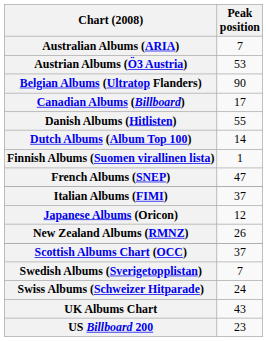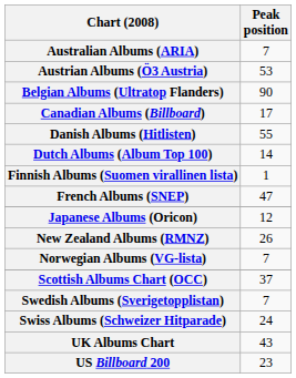 <table class="wikitable sortable plainrowheaders" style="text-align:center">
 <tr>
 <th scope="col">Chart (2008)</th>
 <th scope="col">Peak<br>position</th>
 </tr>
 <tr>
 <th scope="row">Australian Albums (<a href='#'>ARIA</a>)</th>
 <td align="center">7</td>
 </tr>
 <tr>
 <th scope="row">Austrian Albums (<a href='#'>Ö3 Austria</a>)</th>
 <td align="center">53</td>
 </tr>
 <tr>
 <th scope="row"><a href='#'>Belgian Albums</a> (<a href='#'>Ultratop</a> Flanders)</th>
 <td align="center">90</td>
 </tr>
 <tr>
 <th scope="row"><a href='#'>Canadian Albums</a> (<em><a href='#'>Billboard</a></em>)</th>
 <td align="center">17</td>
 </tr>
 <tr>
 <th scope="row">Danish Albums (<a href='#'>Hitlisten</a>)</th>
 <td align="center">55</td>
 </tr>
 <tr>
 <th scope="row"><a href='#'>Dutch Albums</a> (<a href='#'>Album Top 100</a>)</th>
 <td align="center">14</td>
 </tr>
 <tr>
 <th scope="row">Finnish Albums (<a href='#'>Suomen virallinen lista</a>)</th>
 <td align="center">1</td>
 </tr>
 <tr>
 <th scope="row">French Albums (<a href='#'>SNEP</a>)</th>
 <td align="center">47</td>
 </tr>
 <tr>
 </tr>
 <tr>
 </tr>
 <tr>
 </tr>
 <tr>
-<th scope="row">Italian Albums (<a href='#'>FIMI</a>)</th>
-<td align="center">37</td>
-</tr>
-<tr>
 <th scope="row"><a href='#'>Japanese Albums</a> (Oricon)</th>
 <td align="center">12</td>
 </tr>
 <tr>
 <th scope="row">New Zealand Albums (<a href='#'>RMNZ</a>)</th>
 <td align="center">26</td>
+</tr>
+<tr>
+<th scope="row">Norwegian Albums (<a href='#'>VG-lista</a>)</th>
+<td align="center">7</td>
 </tr>
 <tr>
 </tr>
 <tr>
 <th scope="row"><a href='#'>Scottish Albums Chart</a> (<a href='#'>OCC</a>)</th>
 <td align="center">37</td>
 </tr>
 <tr>
 <th scope="row">Swedish Albums (<a href='#'>Sverigetopplistan</a>)</th>
 <td align="center">7</td>
 </tr>
 <tr>
 <th scope="row">Swiss Albums (<a href='#'>Schweizer Hitparade</a>)</th>
 <td align="center">24</td>
 </tr>
 <tr>
 <th scope="row">UK Albums Chart</th>
 <td align="center">43</td>
 </tr>
 <tr>
 <th scope="row">US <a href='#'><em>Billboard</em> 200</a></th>
 <td align="center">23</td>
 </tr>
 </table>
